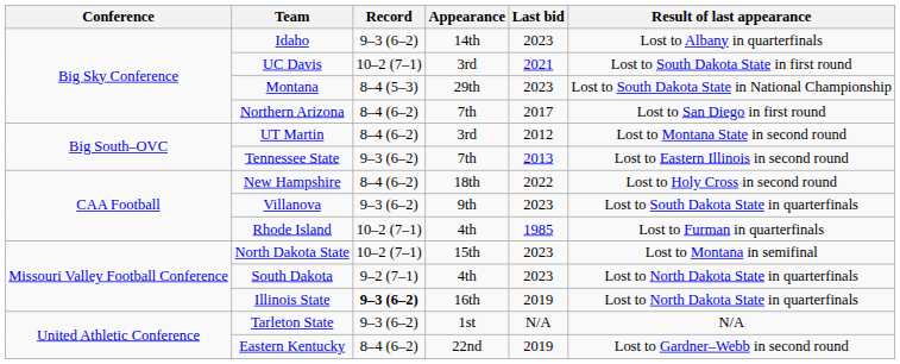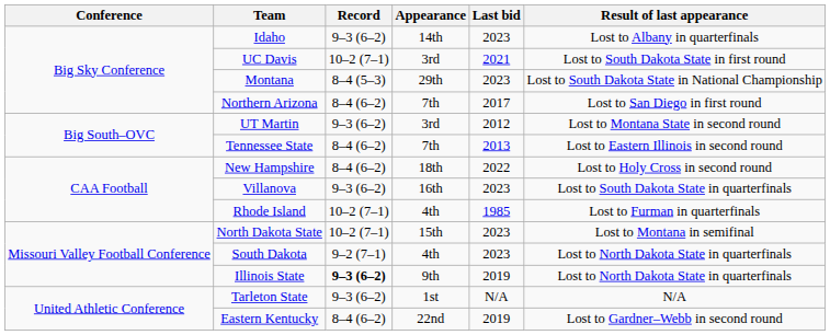 <table class="wikitable" style="text-align: center;">
 <tr>
 <th>Conference</th>
 <th>Team</th>
 <th>Record</th>
 <th data-sort-type="number">Appearance</th>
 <th>Last bid</th>
 <th>Result of last appearance</th>
 </tr>
 <tr>
 <td rowspan=4><a href='#'>Big Sky Conference</a></td>
 <td><a href='#'>Idaho</a></td>
 <td>9–3 (6–2)</td>
 <td>14th</td>
 <td>2023</td>
 <td>Lost to <a href='#'>Albany</a> in quarterfinals</td>
 </tr>
 <tr>
 <td><a href='#'>UC Davis</a></td>
 <td>10–2 (7–1)</td>
 <td>3rd</td>
 <td><a href='#'>2021</a></td>
 <td>Lost to <a href='#'>South Dakota State</a> in first round</td>
 </tr>
 <tr>
 <td><a href='#'>Montana</a></td>
 <td>8–4 (5–3)</td>
 <td>29th</td>
 <td>2023</td>
 <td>Lost to <a href='#'>South Dakota State</a> in National Championship</td>
 </tr>
 <tr>
 <td><a href='#'>Northern Arizona</a></td>
 <td>8–4 (6–2)</td>
 <td>7th</td>
 <td>2017</td>
 <td>Lost to <a href='#'>San Diego</a> in first round</td>
 </tr>
 <tr>
 <td rowspan=2><a href='#'>Big South–OVC</a></td>
 <td><a href='#'>UT Martin</a></td>
-<td>8–4 (6–2)</td>
+<td>9–3 (6–2)</td>
 <td>3rd</td>
 <td>2012</td>
 <td>Lost to <a href='#'>Montana State</a> in second round</td>
 </tr>
 <tr>
 <td><a href='#'>Tennessee State</a></td>
-<td>9–3 (6–2)</td>
+<td>8–4 (6–2)</td>
 <td>7th</td>
 <td><a href='#'>2013</a></td>
 <td>Lost to <a href='#'>Eastern Illinois</a> in second round</td>
 </tr>
 <tr>
 <td rowspan=3><a href='#'>CAA Football</a></td>
 <td><a href='#'>New Hampshire</a></td>
 <td>8–4 (6–2)</td>
 <td>18th</td>
 <td>2022</td>
 <td>Lost to <a href='#'>Holy Cross</a> in second round</td>
 </tr>
 <tr>
 <td><a href='#'>Villanova</a></td>
 <td>9–3 (6–2)</td>
-<td>9th</td>
+<td>16th</td>
 <td>2023</td>
 <td>Lost to <a href='#'>South Dakota State</a> in quarterfinals</td>
 </tr>
 <tr>
 <td><a href='#'>Rhode Island</a></td>
 <td>10–2 (7–1)</td>
 <td>4th</td>
 <td><a href='#'>1985</a></td>
 <td>Lost to <a href='#'>Furman</a> in quarterfinals</td>
 </tr>
 <tr>
 <td rowspan=3><a href='#'>Missouri Valley Football Conference</a></td>
 <td><a href='#'>North Dakota State</a></td>
 <td>10–2 (7–1)</td>
 <td>15th</td>
 <td>2023</td>
 <td>Lost to <a href='#'>Montana</a> in semifinal</td>
 </tr>
 <tr>
 <td><a href='#'>South Dakota</a></td>
 <td>9–2 (7–1)</td>
 <td>4th</td>
 <td>2023</td>
 <td>Lost to <a href='#'>North Dakota State</a> in quarterfinals</td>
 </tr>
 <tr>
 <td><a href='#'>Illinois State</a></td>
 <td><strong>9–3 (6–2)</strong></td>
-<td>16th</td>
+<td>9th</td>
 <td>2019</td>
 <td>Lost to <a href='#'>North Dakota State</a> in quarterfinals</td>
 </tr>
 <tr>
 <td rowspan=2><a href='#'>United Athletic Conference</a></td>
 <td><a href='#'>Tarleton State</a></td>
 <td>9–3 (6–2)</td>
 <td>1st</td>
 <td>N/A</td>
 <td>N/A</td>
 </tr>
 <tr>
 <td><a href='#'>Eastern Kentucky</a></td>
 <td>8–4 (6–2)</td>
 <td>22nd</td>
 <td>2019</td>
 <td>Lost to <a href='#'>Gardner–Webb</a> in second round</td>
 </tr>
 </table>
